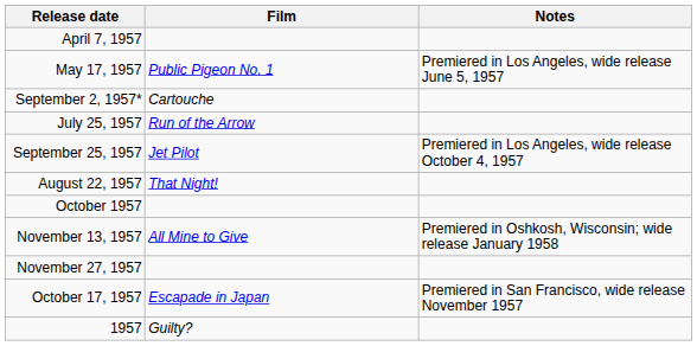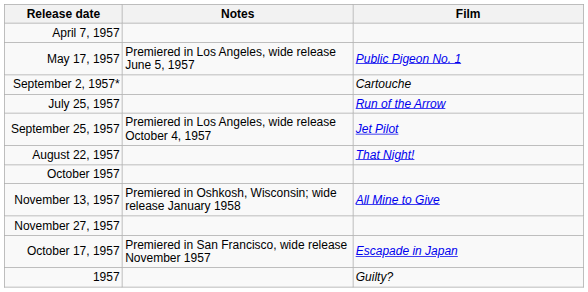 <table class="wikitable sortable plainrowheaders">
 <tr>
 <th scope="col" style="width:150px">Release date</th>
+<th scope="col" style="width:300px" class="unsortable">Notes</th>
 <th scope="col" style="width:300px">Film</th>
-<th scope="col" style="width:300px" class="unsortable">Notes</th>
 </tr>
 <tr>
 <td style="text-align:right;">April 7, 1957</td>
+<td></td>
 <td><em></em></td>
-<td></td>
 </tr>
 <tr>
 <td style="text-align:right;">May 17, 1957</td>
+<td>Premiered in Los Angeles, wide release June 5, 1957</td>
 <td><em><a href='#'>Public Pigeon No. 1</a></em></td>
-<td>Premiered in Los Angeles, wide release June 5, 1957</td>
 </tr>
 <tr>
 <td style="text-align:right;">September 2, 1957*</td>
+<td></td>
 <td><em>Cartouche</em></td>
-<td></td>
 </tr>
 <tr>
 <td style="text-align:right;">July 25, 1957</td>
+<td></td>
 <td><em><a href='#'>Run of the Arrow</a></em></td>
-<td></td>
 </tr>
 <tr>
 <td style="text-align:right;">September 25, 1957</td>
+<td>Premiered in Los Angeles, wide release October 4, 1957</td>
 <td><em><a href='#'>Jet Pilot</a></em></td>
-<td>Premiered in Los Angeles, wide release October 4, 1957</td>
 </tr>
 <tr>
 <td style="text-align:right;">August 22, 1957</td>
+<td></td>
 <td><em><a href='#'>That Night!</a></em></td>
-<td></td>
 </tr>
 <tr>
 <td style="text-align:right;">October 1957</td>
+<td></td>
 <td><em></em></td>
-<td></td>
 </tr>
 <tr>
 <td style="text-align:right;">November 13, 1957</td>
+<td>Premiered in Oshkosh, Wisconsin; wide release January 1958</td>
 <td><em><a href='#'>All Mine to Give</a></em></td>
-<td>Premiered in Oshkosh, Wisconsin; wide release January 1958</td>
 </tr>
 <tr>
 <td style="text-align:right;">November 27, 1957</td>
+<td></td>
 <td><em></em></td>
-<td></td>
 </tr>
 <tr>
 <td style="text-align:right;">October 17, 1957</td>
+<td>Premiered in San Francisco, wide release November 1957</td>
 <td><em><a href='#'>Escapade in Japan</a></em></td>
-<td>Premiered in San Francisco, wide release November 1957</td>
 </tr>
 <tr>
 <td style="text-align:right;">1957</td>
+<td></td>
 <td><em>Guilty?</em></td>
-<td></td>
 </tr>
 </table>
